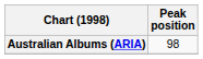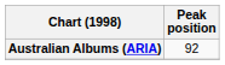 <table class="wikitable sortable plainrowheaders" style="text-align:center">
 <tr>
 <th scope="col">Chart (1998)</th>
 <th scope="col">Peak<br>position</th>
 </tr>
 <tr>
 <th scope="row">Australian Albums (<a href='#'>ARIA</a>)</th>
-<td>98</td>
+<td>92</td>
 </tr>
 <tr>
 </tr>
 <tr>
 </tr>
 <tr>
 </tr>
 <tr>
 </tr>
 <tr>
 </tr>
 <tr>
 </tr>
 <tr>
 </tr>
 </table>
